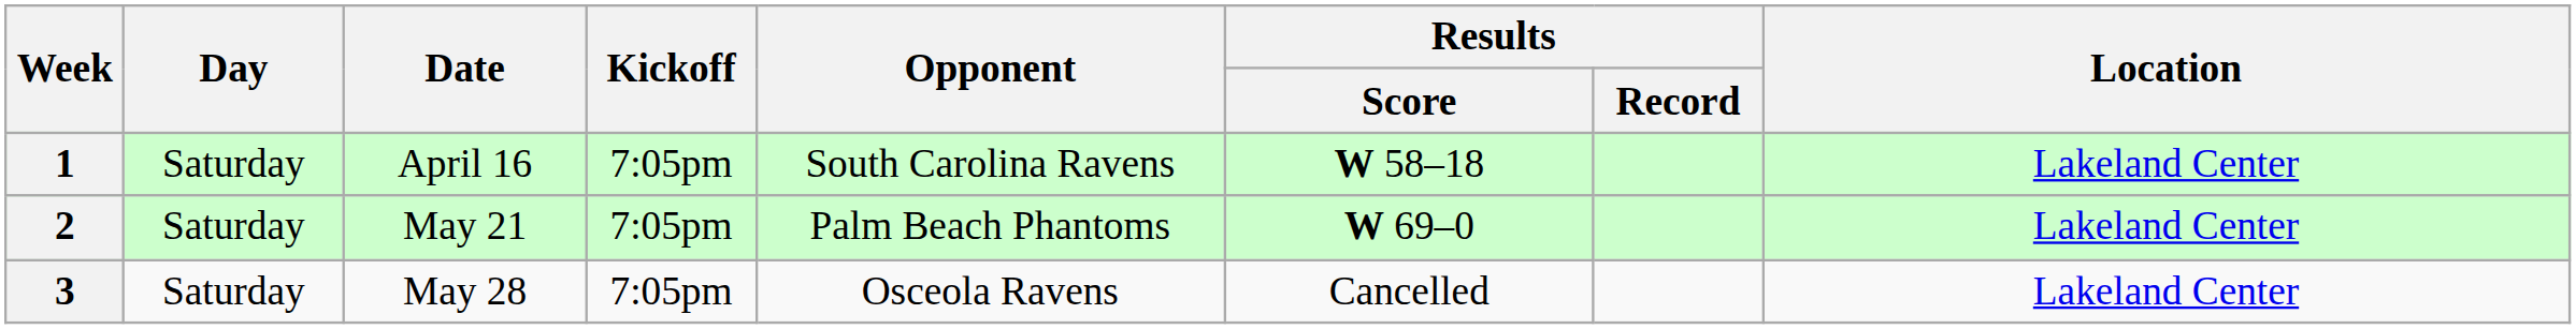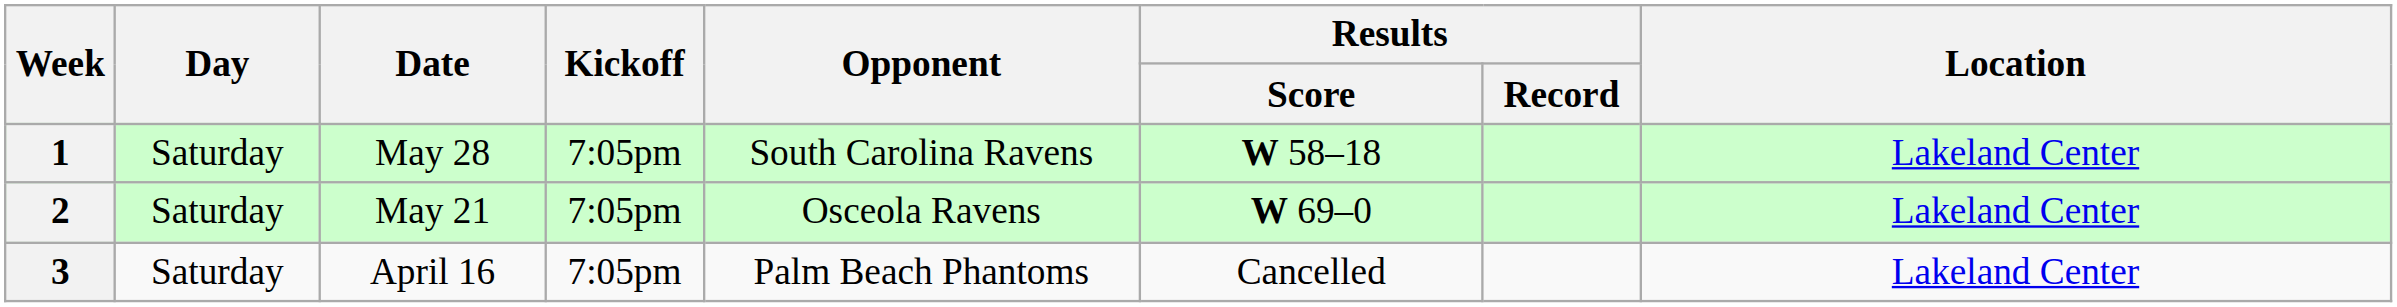 <table class="wikitable">
 <tr>
 <th rowspan="2" width="40">Week</th>
 <th rowspan="2" width="80">Day</th>
 <th rowspan="2" width="90">Date</th>
 <th rowspan="2" width="60">Kickoff</th>
 <th rowspan="2" width="180">Opponent</th>
 <th colspan="2" width="200">Results</th>
 <th rowspan="2" width="315">Location</th>
 </tr>
 <tr>
 <th width="140">Score</th>
 <th width="60">Record</th>
 </tr>
 <tr align="center" bgcolor="#CCFFCC">
 <th>1</th>
 <td>Saturday</td>
-<td>April 16</td>
+<td>May 28</td>
 <td>7:05pm</td>
 <td>South Carolina Ravens</td>
 <td><strong>W</strong> 58–18</td>
 <td></td>
 <td><a href='#'>Lakeland Center</a></td>
 </tr>
 <tr align="center" bgcolor="#CCFFCC">
 <th>2</th>
 <td>Saturday</td>
 <td>May 21</td>
 <td>7:05pm</td>
-<td>Palm Beach Phantoms</td>
+<td>Osceola Ravens</td>
 <td><strong>W</strong> 69–0</td>
 <td></td>
 <td><a href='#'>Lakeland Center</a></td>
 </tr>
 <tr align="center" >
 <th>3</th>
 <td>Saturday</td>
-<td>May 28</td>
+<td>April 16</td>
 <td>7:05pm</td>
-<td>Osceola Ravens</td>
+<td>Palm Beach Phantoms</td>
 <td>Cancelled</td>
 <td></td>
 <td><a href='#'>Lakeland Center</a></td>
 </tr>
 </table>
